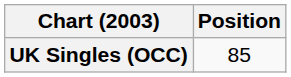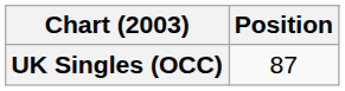 <table class="wikitable plainrowheaders" style="text-align:center">
 <tr>
 <th>Chart (2003)</th>
 <th>Position</th>
 </tr>
 <tr>
 <th scope="row">UK Singles (OCC)</th>
-<td>85</td>
+<td>87</td>
 </tr>
 </table>
